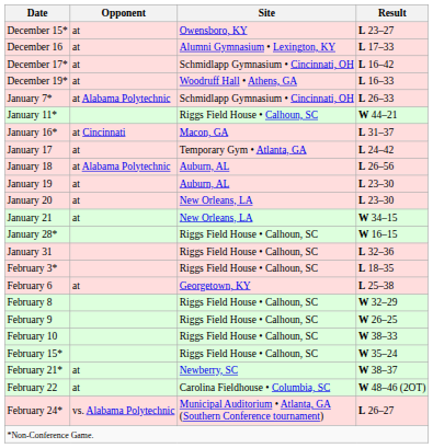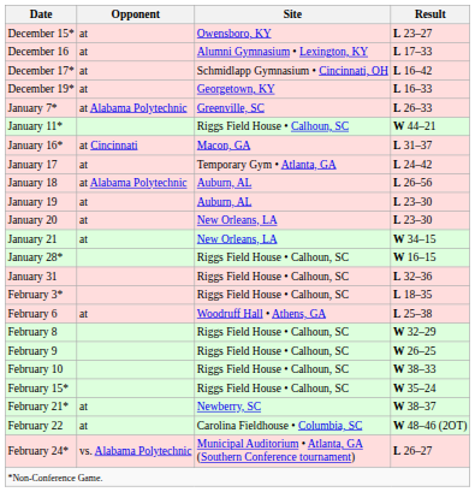 <table class="wikitable" style="font-size:95%;">
 <tr>
 <th>Date</th>
 <th>Opponent</th>
 <th>Site</th>
 <th>Result</th>
 </tr>
 <tr style="background: #ffdddd;">
 <td>December 15*</td>
 <td>at </td>
 <td><a href='#'>Owensboro, KY</a></td>
 <td><strong>L</strong> 23–27</td>
 </tr>
 <tr style="background: #ffdddd;">
 <td>December 16</td>
 <td>at </td>
 <td><a href='#'>Alumni Gymnasium</a> • <a href='#'>Lexington, KY</a></td>
 <td><strong>L</strong> 17–33</td>
 </tr>
 <tr style="background: #ffdddd;">
 <td>December 17*</td>
 <td>at </td>
 <td>Schmidlapp Gymnasium • <a href='#'>Cincinnati, OH</a></td>
 <td><strong>L</strong> 16–42</td>
 </tr>
 <tr style="background: #ffdddd;">
 <td>December 19*</td>
 <td>at </td>
-<td><a href='#'>Woodruff Hall</a> • <a href='#'>Athens, GA</a></td>
+<td><a href='#'>Georgetown, KY</a></td>
 <td><strong>L</strong> 16–33</td>
 </tr>
 <tr style="background: #ffdddd;">
 <td>January 7*</td>
 <td>at <a href='#'>Alabama Polytechnic</a></td>
-<td>Schmidlapp Gymnasium • <a href='#'>Cincinnati, OH</a></td>
+<td><a href='#'>Greenville, SC</a></td>
 <td><strong>L</strong> 26–33</td>
 </tr>
 <tr style="background: #ddffdd;">
 <td>January 11*</td>
 <td></td>
 <td>Riggs Field House • <a href='#'>Calhoun, SC</a></td>
 <td><strong>W</strong> 44–21</td>
 </tr>
 <tr style="background: #ffdddd;">
 <td>January 16*</td>
 <td>at <a href='#'>Cincinnati</a></td>
 <td><a href='#'>Macon, GA</a></td>
 <td><strong>L</strong> 31–37</td>
 </tr>
 <tr style="background: #ffdddd;">
 <td>January 17</td>
 <td>at </td>
 <td>Temporary Gym • <a href='#'>Atlanta, GA</a></td>
 <td><strong>L</strong> 24–42</td>
 </tr>
 <tr style="background: #ffdddd;">
 <td>January 18</td>
 <td>at <a href='#'>Alabama Polytechnic</a></td>
 <td><a href='#'>Auburn, AL</a></td>
 <td><strong>L</strong> 26–56</td>
 </tr>
 <tr style="background: #ffdddd;">
 <td>January 19</td>
 <td>at </td>
 <td><a href='#'>Auburn, AL</a></td>
 <td><strong>L</strong> 23–30</td>
 </tr>
 <tr style="background: #ffdddd;">
 <td>January 20</td>
 <td>at </td>
 <td><a href='#'>New Orleans, LA</a></td>
 <td><strong>L</strong> 23–30</td>
 </tr>
 <tr style="background: #ddffdd;">
 <td>January 21</td>
 <td>at </td>
 <td><a href='#'>New Orleans, LA</a></td>
 <td><strong>W</strong> 34–15</td>
 </tr>
 <tr style="background: #ddffdd;">
 <td>January 28*</td>
 <td></td>
 <td>Riggs Field House • Calhoun, SC</td>
 <td><strong>W</strong> 16–15</td>
 </tr>
 <tr style="background: #ffdddd;">
 <td>January 31</td>
 <td></td>
 <td>Riggs Field House • Calhoun, SC</td>
 <td><strong>L</strong> 32–36</td>
 </tr>
 <tr style="background: #ffdddd;">
 <td>February 3*</td>
 <td></td>
 <td>Riggs Field House • Calhoun, SC</td>
 <td><strong>L</strong> 18–35</td>
 </tr>
 <tr style="background: #ffdddd;">
 <td>February 6</td>
 <td>at </td>
-<td><a href='#'>Georgetown, KY</a></td>
+<td><a href='#'>Woodruff Hall</a> • <a href='#'>Athens, GA</a></td>
 <td><strong>L</strong> 25–38</td>
 </tr>
 <tr style="background: #ddffdd;">
 <td>February 8</td>
 <td></td>
 <td>Riggs Field House • Calhoun, SC</td>
 <td><strong>W</strong> 32–29</td>
 </tr>
 <tr style="background: #ddffdd;">
 <td>February 9</td>
 <td></td>
 <td>Riggs Field House • Calhoun, SC</td>
 <td><strong>W</strong> 26–25</td>
 </tr>
 <tr style="background: #ddffdd;">
 <td>February 10</td>
 <td></td>
 <td>Riggs Field House • Calhoun, SC</td>
 <td><strong>W</strong> 38–33</td>
 </tr>
 <tr style="background: #ddffdd;">
 <td>February 15*</td>
 <td></td>
 <td>Riggs Field House • Calhoun, SC</td>
 <td><strong>W</strong> 35–24</td>
 </tr>
 <tr style="background: #ddffdd;">
 <td>February 21*</td>
 <td>at </td>
 <td><a href='#'>Newberry, SC</a></td>
 <td><strong>W</strong> 38–37</td>
 </tr>
 <tr style="background: #ddffdd;">
 <td>February 22</td>
 <td>at </td>
 <td>Carolina Fieldhouse • <a href='#'>Columbia, SC</a></td>
 <td><strong>W</strong> 48–46 (2OT)</td>
 </tr>
 <tr style="background: #ffdddd;">
 <td>February 24*</td>
 <td>vs. <a href='#'>Alabama Polytechnic</a></td>
 <td><a href='#'>Municipal Auditorium</a> • <a href='#'>Atlanta, GA</a><br>(<a href='#'>Southern Conference tournament</a>)</td>
 <td><strong>L</strong> 26–27</td>
 </tr>
 <tr style="background:#f9f9f9;">
 <td colspan=4><small>*Non-Conference Game.</small></td>
 </tr>
 </table>
